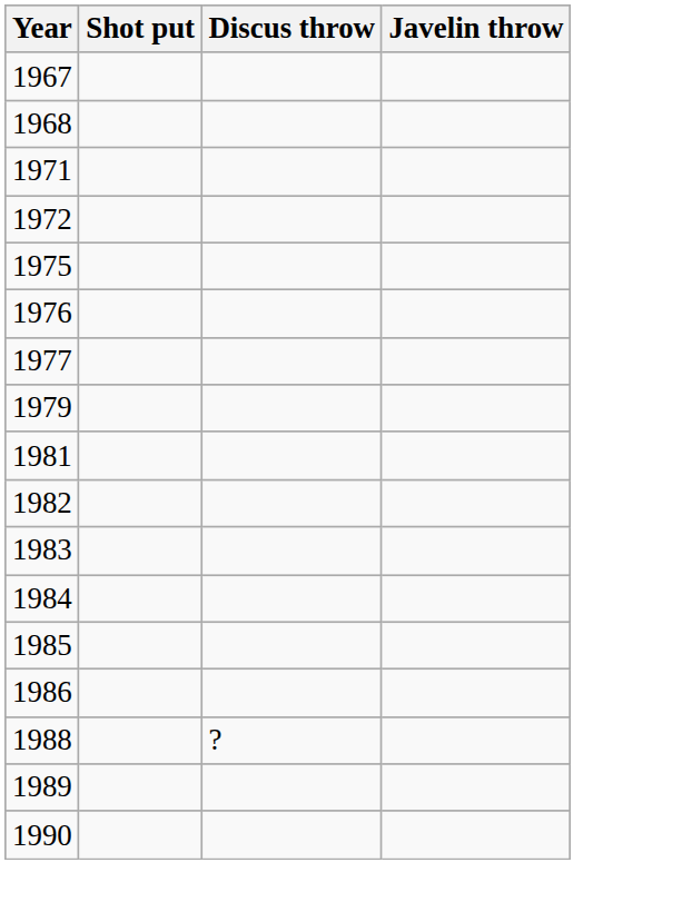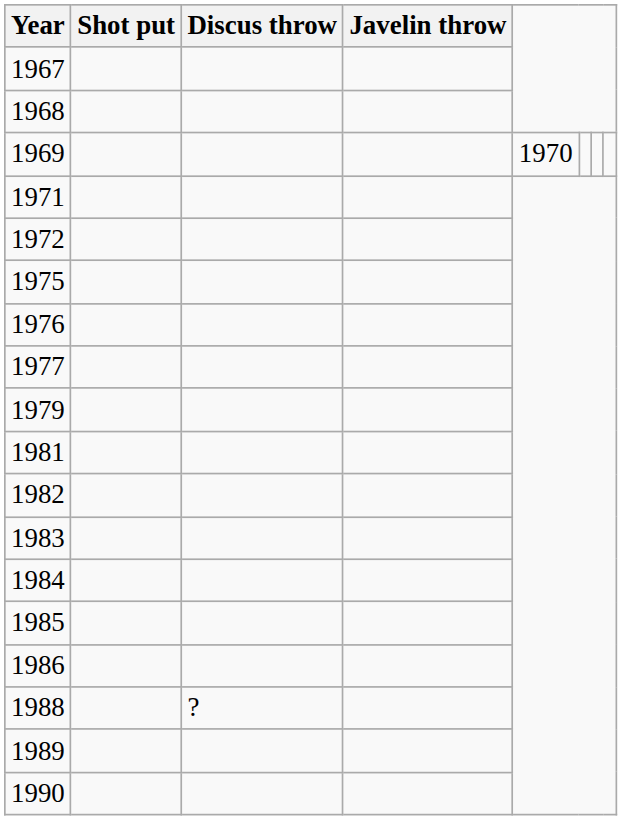 <table class=wikitable>
 <tr>
 <th>Year</th>
 <th>Shot put</th>
 <th>Discus throw</th>
 <th>Javelin throw</th>
 </tr>
 <tr>
 <td>1967</td>
 <td></td>
 <td></td>
 <td></td>
 </tr>
 <tr>
 <td>1968</td>
+<td></td>
+<td></td>
+<td></td>
+</tr>
+<tr>
+<td>1969</td>
+<td></td>
+<td></td>
+<td></td>
+<td>1970</td>
 <td></td>
 <td></td>
 <td></td>
 </tr>
 <tr>
 <td>1971</td>
 <td></td>
 <td></td>
 <td></td>
 </tr>
 <tr>
 <td>1972</td>
 <td></td>
 <td></td>
 <td></td>
 </tr>
 <tr>
 <td>1975</td>
 <td></td>
 <td></td>
 <td></td>
 </tr>
 <tr>
 <td>1976</td>
 <td></td>
 <td></td>
 <td></td>
 </tr>
 <tr>
 <td>1977</td>
 <td></td>
 <td></td>
 <td></td>
 </tr>
 <tr>
 <td>1979</td>
 <td></td>
 <td></td>
 <td></td>
 </tr>
 <tr>
 <td>1981</td>
 <td></td>
 <td></td>
 <td></td>
 </tr>
 <tr>
 <td>1982</td>
 <td></td>
 <td></td>
 <td></td>
 </tr>
 <tr>
 <td>1983</td>
 <td></td>
 <td></td>
 <td></td>
 </tr>
 <tr>
 <td>1984</td>
 <td></td>
 <td></td>
 <td></td>
 </tr>
 <tr>
 <td>1985</td>
 <td></td>
 <td></td>
 <td></td>
 </tr>
 <tr>
 <td>1986</td>
 <td></td>
 <td></td>
 <td></td>
 </tr>
 <tr>
 <td>1988</td>
 <td></td>
 <td>?</td>
 <td></td>
 </tr>
 <tr>
 <td>1989</td>
 <td></td>
 <td></td>
 <td></td>
 </tr>
 <tr>
 <td>1990</td>
 <td></td>
 <td></td>
 <td></td>
 </tr>
 </table>
